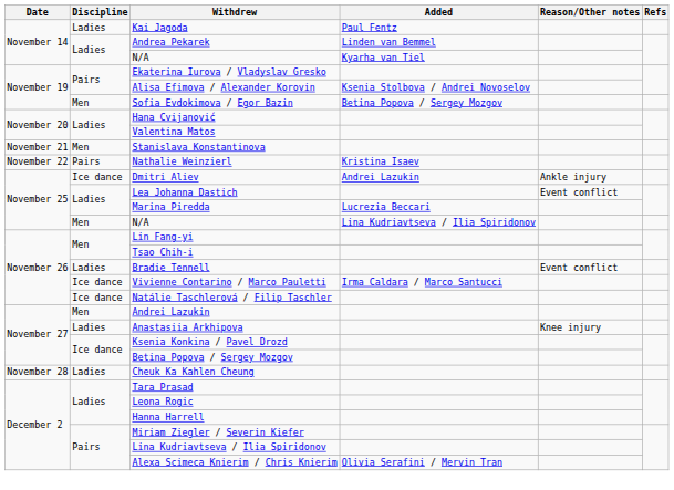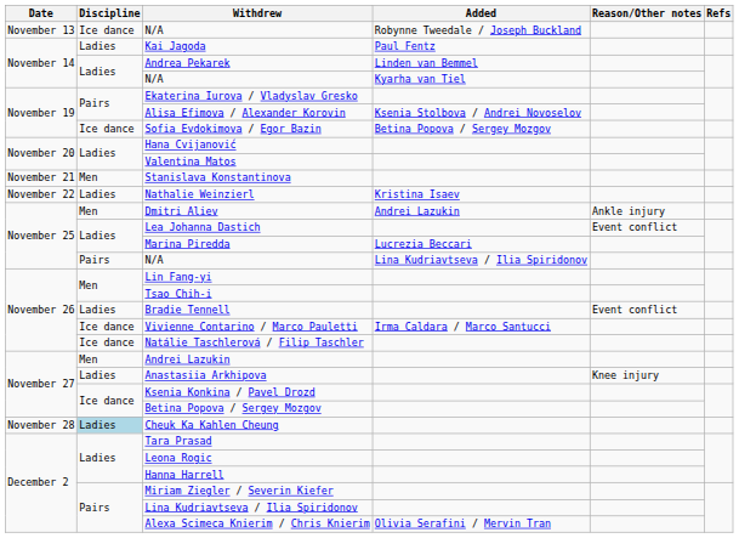 <table class="wikitable sortable">
 <tr>
 <th>Date</th>
 <th>Discipline</th>
 <th>Withdrew</th>
 <th>Added</th>
 <th>Reason/Other notes</th>
 <th>Refs</th>
+</tr>
+<tr>
+<td>November 13</td>
+<td>Ice dance</td>
+<td>N/A</td>
+<td> Robynne Tweedale / <a href='#'>Joseph Buckland</a></td>
+<td></td>
+<td></td>
 </tr>
 <tr>
 <td rowspan=3>November 14</td>
 <td>Ladies</td>
 <td> <a href='#'>Kai Jagoda</a></td>
 <td> <a href='#'>Paul Fentz</a></td>
 <td></td>
 <td></td>
 </tr>
 <tr>
 <td rowspan=2>Ladies</td>
 <td> <a href='#'>Andrea Pekarek</a></td>
 <td> <a href='#'>Linden van Bemmel</a></td>
 <td></td>
 <td rowspan=2></td>
 </tr>
 <tr>
 <td>N/A</td>
 <td> <a href='#'>Kyarha van Tiel</a></td>
 <td></td>
 </tr>
 <tr>
 <td rowspan=3>November 19</td>
 <td rowspan=2>Pairs</td>
 <td> <a href='#'>Ekaterina Iurova</a> / <a href='#'>Vladyslav Gresko</a></td>
 <td></td>
 <td></td>
 <td rowspan=2></td>
 </tr>
 <tr>
 <td> <a href='#'>Alisa Efimova</a> / <a href='#'>Alexander Korovin</a></td>
 <td> <a href='#'>Ksenia Stolbova</a> / <a href='#'>Andrei Novoselov</a></td>
 <td></td>
 </tr>
 <tr>
-<td>Men</td>
+<td>Ice dance</td>
 <td> <a href='#'>Sofia Evdokimova</a> / <a href='#'>Egor Bazin</a></td>
 <td> <a href='#'>Betina Popova</a> / <a href='#'>Sergey Mozgov</a></td>
 <td></td>
 <td></td>
 </tr>
 <tr>
 <td rowspan=2>November 20</td>
 <td rowspan=2>Ladies</td>
 <td> <a href='#'>Hana Cvijanović</a></td>
 <td></td>
 <td></td>
 <td rowspan=2></td>
 </tr>
 <tr>
 <td> <a href='#'>Valentina Matos</a></td>
 <td></td>
 <td></td>
 </tr>
 <tr>
 <td>November 21</td>
 <td>Men</td>
 <td> <a href='#'>Stanislava Konstantinova</a></td>
 <td></td>
 <td></td>
 <td></td>
 </tr>
 <tr>
 <td>November 22</td>
-<td>Pairs</td>
+<td>Ladies</td>
 <td> <a href='#'>Nathalie Weinzierl</a></td>
 <td> <a href='#'>Kristina Isaev</a></td>
 <td></td>
 <td></td>
 </tr>
 <tr>
 <td rowspan=4>November 25</td>
-<td>Ice dance</td>
+<td>Men</td>
 <td> <a href='#'>Dmitri Aliev</a></td>
 <td> <a href='#'>Andrei Lazukin</a></td>
 <td>Ankle injury</td>
 <td></td>
 </tr>
 <tr>
 <td rowspan=2>Ladies</td>
 <td> <a href='#'>Lea Johanna Dastich</a></td>
 <td></td>
 <td>Event conflict</td>
 <td rowspan=2></td>
 </tr>
 <tr>
 <td> <a href='#'>Marina Piredda</a></td>
 <td> <a href='#'>Lucrezia Beccari</a></td>
 <td></td>
 </tr>
 <tr>
-<td>Men</td>
+<td>Pairs</td>
 <td>N/A</td>
 <td> <a href='#'>Lina Kudriavtseva</a> / <a href='#'>Ilia Spiridonov</a></td>
 <td></td>
 <td></td>
 </tr>
 <tr>
 <td rowspan=5>November 26</td>
 <td rowspan=2>Men</td>
 <td> <a href='#'>Lin Fang-yi</a></td>
 <td></td>
 <td></td>
 <td rowspan=2></td>
 </tr>
 <tr>
 <td> <a href='#'>Tsao Chih-i</a></td>
 <td></td>
 <td></td>
 </tr>
 <tr>
 <td>Ladies</td>
 <td> <a href='#'>Bradie Tennell</a></td>
 <td></td>
 <td>Event conflict</td>
 <td></td>
 </tr>
 <tr>
 <td>Ice dance</td>
 <td> <a href='#'>Vivienne Contarino</a> / <a href='#'>Marco Pauletti</a></td>
 <td> <a href='#'>Irma Caldara</a> / <a href='#'>Marco Santucci</a></td>
 <td></td>
 <td></td>
 </tr>
 <tr>
 <td>Ice dance</td>
 <td> <a href='#'>Natálie Taschlerová</a> / <a href='#'>Filip Taschler</a></td>
 <td></td>
 <td></td>
 <td></td>
 </tr>
 <tr>
 <td rowspan=4>November 27</td>
 <td>Men</td>
 <td> <a href='#'>Andrei Lazukin</a></td>
 <td></td>
 <td></td>
 <td></td>
 </tr>
 <tr>
 <td>Ladies</td>
 <td> <a href='#'>Anastasiia Arkhipova</a></td>
 <td></td>
 <td>Knee injury</td>
 <td></td>
 </tr>
 <tr>
 <td rowspan=2>Ice dance</td>
 <td> <a href='#'>Ksenia Konkina</a> / <a href='#'>Pavel Drozd</a></td>
 <td></td>
 <td></td>
 <td rowspan=2></td>
 </tr>
 <tr>
 <td> <a href='#'>Betina Popova</a> / <a href='#'>Sergey Mozgov</a></td>
 <td></td>
 <td></td>
 </tr>
 <tr>
 <td>November 28</td>
-<td>Ladies</td>
+<td style="background: lightblue;">Ladies</td>
 <td> <a href='#'>Cheuk Ka Kahlen Cheung</a></td>
 <td></td>
 <td></td>
 <td></td>
 </tr>
 <tr>
 <td rowspan=6>December 2</td>
 <td rowspan=3>Ladies</td>
 <td> <a href='#'>Tara Prasad</a></td>
 <td></td>
 <td></td>
 <td rowspan=3></td>
 </tr>
 <tr>
 <td> <a href='#'>Leona Rogic</a></td>
 <td></td>
 <td></td>
 </tr>
 <tr>
 <td> <a href='#'>Hanna Harrell</a></td>
 <td></td>
 <td></td>
 </tr>
 <tr>
 <td rowspan=3>Pairs</td>
 <td> <a href='#'>Miriam Ziegler</a> / <a href='#'>Severin Kiefer</a></td>
 <td></td>
 <td></td>
 <td rowspan=3></td>
 </tr>
 <tr>
 <td> <a href='#'>Lina Kudriavtseva</a> / <a href='#'>Ilia Spiridonov</a></td>
 <td></td>
 <td></td>
 </tr>
 <tr>
 <td> <a href='#'>Alexa Scimeca Knierim</a> / <a href='#'>Chris Knierim</a></td>
 <td> <a href='#'>Olivia Serafini</a> / <a href='#'>Mervin Tran</a></td>
 <td></td>
 </tr>
 </table>
